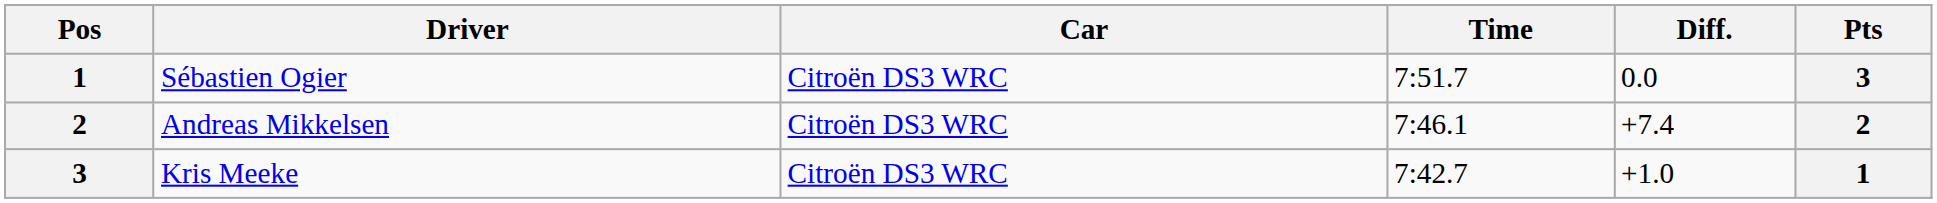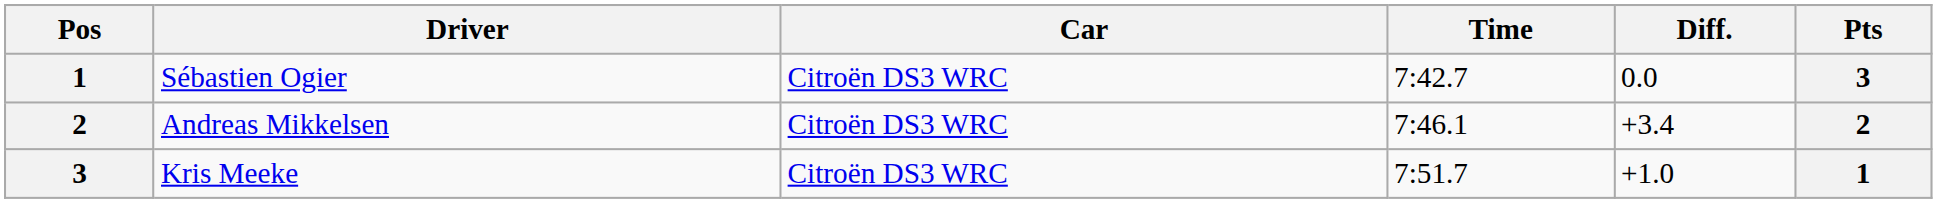 <table class="wikitable" width=80% style="text-align: left; font-size: 90%; max-width: 950px;">
 <tr>
 <th>Pos</th>
 <th>Driver</th>
 <th>Car</th>
 <th>Time</th>
 <th>Diff.</th>
 <th>Pts</th>
 </tr>
 <tr>
 <th>1</th>
 <td> <a href='#'>Sébastien Ogier</a></td>
 <td><a href='#'>Citroën DS3 WRC</a></td>
-<td>7:51.7</td>
+<td>7:42.7</td>
 <td>0.0</td>
 <th><strong>3</strong></th>
 </tr>
 <tr>
 <th>2</th>
 <td> <a href='#'>Andreas Mikkelsen</a></td>
 <td><a href='#'>Citroën DS3 WRC</a></td>
 <td>7:46.1</td>
-<td>+7.4</td>
+<td>+3.4</td>
 <th><strong>2</strong></th>
 </tr>
 <tr>
 <th>3</th>
 <td> <a href='#'>Kris Meeke</a></td>
 <td><a href='#'>Citroën DS3 WRC</a></td>
-<td>7:42.7</td>
+<td>7:51.7</td>
 <td>+1.0</td>
 <th><strong>1</strong></th>
 </tr>
 </table>
